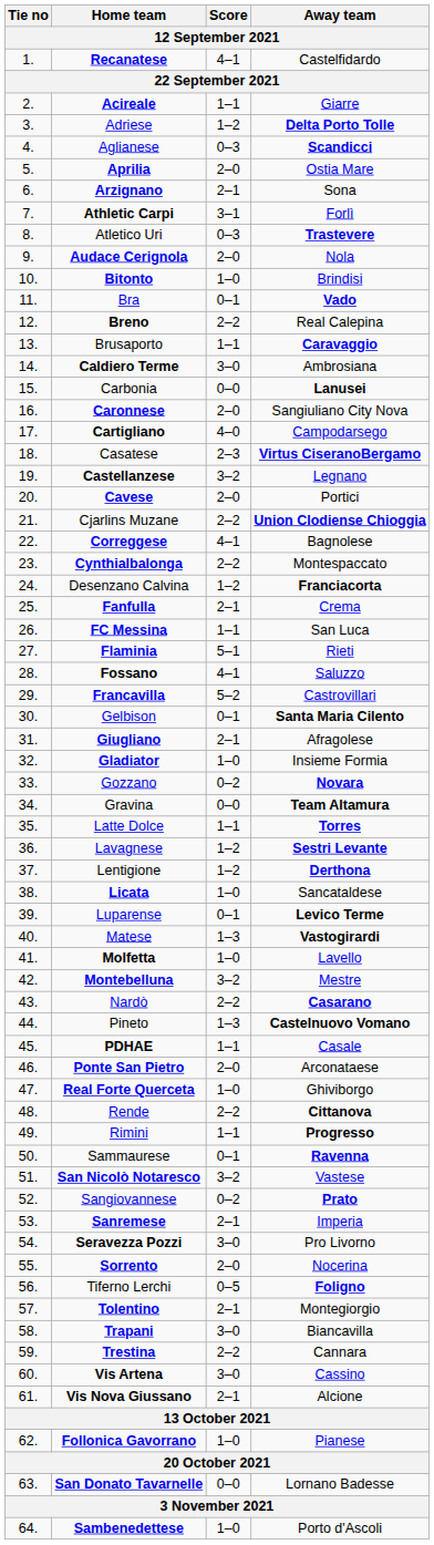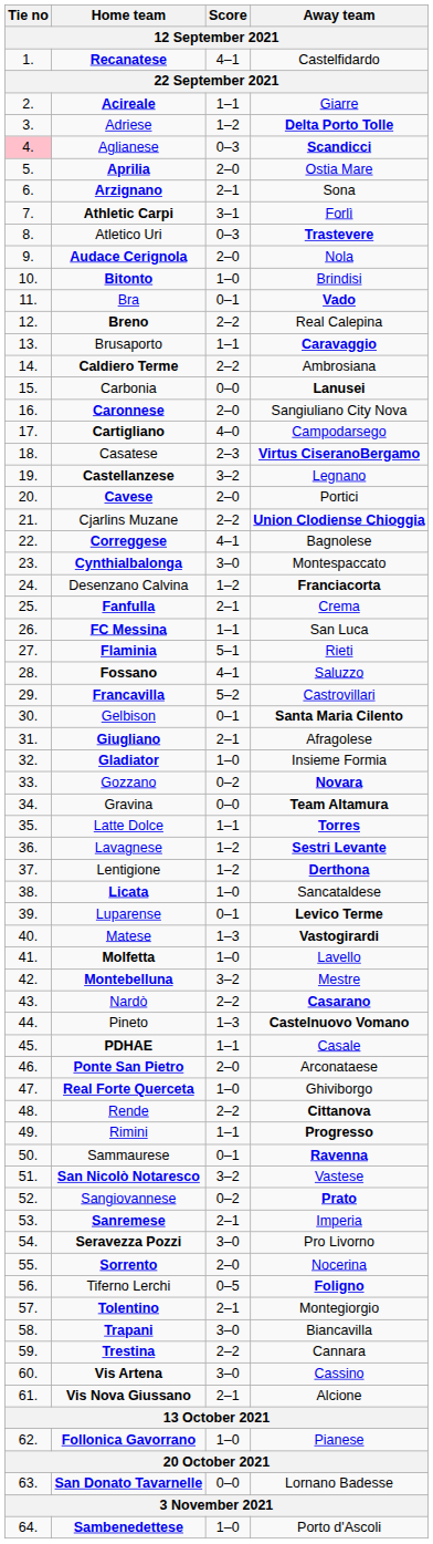 <table class="wikitable" style="text-align: center">
 <tr>
 <th>Tie no</th>
 <th>Home team</th>
 <th>Score</th>
 <th>Away team</th>
 </tr>
 <tr>
 <th colspan="4">12 September 2021</th>
 </tr>
 <tr>
 <td>1.</td>
 <td><strong><a href='#'>Recanatese</a></strong></td>
 <td>4–1</td>
 <td>Castelfidardo</td>
 </tr>
 <tr>
 <th colspan="4">22 September 2021</th>
 </tr>
 <tr>
 <td>2.</td>
 <td><strong><a href='#'>Acireale</a></strong></td>
 <td>1–1 </td>
 <td><a href='#'>Giarre</a></td>
 </tr>
 <tr>
 <td>3.</td>
 <td><a href='#'>Adriese</a></td>
 <td>1–2</td>
 <td><strong><a href='#'>Delta Porto Tolle</a></strong></td>
 </tr>
 <tr>
-<td>4.</td>
+<td style="background: pink;">4.</td>
 <td><a href='#'>Aglianese</a></td>
 <td>0–3</td>
 <td><strong><a href='#'>Scandicci</a></strong></td>
 </tr>
 <tr>
 <td>5.</td>
 <td><strong><a href='#'>Aprilia</a></strong></td>
 <td>2–0</td>
 <td><a href='#'>Ostia Mare</a></td>
 </tr>
 <tr>
 <td>6.</td>
 <td><strong><a href='#'>Arzignano</a></strong></td>
 <td>2–1</td>
 <td>Sona</td>
 </tr>
 <tr>
 <td>7.</td>
 <td><strong>Athletic Carpi</strong></td>
 <td>3–1</td>
 <td><a href='#'>Forlì</a></td>
 </tr>
 <tr>
 <td>8.</td>
 <td>Atletico Uri</td>
 <td>0–3</td>
 <td><strong><a href='#'>Trastevere</a></strong></td>
 </tr>
 <tr>
 <td>9.</td>
 <td><strong><a href='#'>Audace Cerignola</a></strong></td>
 <td>2–0</td>
 <td><a href='#'>Nola</a></td>
 </tr>
 <tr>
 <td>10.</td>
 <td><strong><a href='#'>Bitonto</a></strong></td>
 <td>1–0</td>
 <td><a href='#'>Brindisi</a></td>
 </tr>
 <tr>
 <td>11.</td>
 <td><a href='#'>Bra</a></td>
 <td>0–1</td>
 <td><strong><a href='#'>Vado</a></strong></td>
 </tr>
 <tr>
 <td>12.</td>
 <td><strong>Breno</strong></td>
 <td>2–2 </td>
 <td>Real Calepina</td>
 </tr>
 <tr>
 <td>13.</td>
 <td>Brusaporto</td>
 <td>1–1 </td>
 <td><strong><a href='#'>Caravaggio</a></strong></td>
 </tr>
 <tr>
 <td>14.</td>
 <td><strong>Caldiero Terme</strong></td>
-<td>3–0</td>
+<td>2–2 </td>
 <td>Ambrosiana</td>
 </tr>
 <tr>
 <td>15.</td>
 <td>Carbonia</td>
 <td>0–0 </td>
 <td><strong>Lanusei</strong></td>
 </tr>
 <tr>
 <td>16.</td>
 <td><strong><a href='#'>Caronnese</a></strong></td>
 <td>2–0</td>
 <td>Sangiuliano City Nova</td>
 </tr>
 <tr>
 <td>17.</td>
 <td><strong>Cartigliano</strong></td>
 <td>4–0</td>
 <td><a href='#'>Campodarsego</a></td>
 </tr>
 <tr>
 <td>18.</td>
 <td>Casatese</td>
 <td>2–3</td>
 <td><strong><a href='#'>Virtus CiseranoBergamo</a></strong></td>
 </tr>
 <tr>
 <td>19.</td>
 <td><strong>Castellanzese</strong></td>
 <td>3–2</td>
 <td><a href='#'>Legnano</a></td>
 </tr>
 <tr>
 <td>20.</td>
 <td><strong><a href='#'>Cavese</a></strong></td>
 <td>2–0</td>
 <td>Portici</td>
 </tr>
 <tr>
 <td>21.</td>
 <td>Cjarlins Muzane</td>
 <td>2–2 </td>
 <td><strong><a href='#'>Union Clodiense Chioggia</a></strong></td>
 </tr>
 <tr>
 <td>22.</td>
 <td><strong><a href='#'>Correggese</a></strong></td>
 <td>4–1</td>
 <td>Bagnolese</td>
 </tr>
 <tr>
 <td>23.</td>
 <td><strong><a href='#'>Cynthialbalonga</a></strong></td>
-<td>2–2 </td>
+<td>3–0</td>
 <td>Montespaccato</td>
 </tr>
 <tr>
 <td>24.</td>
 <td>Desenzano Calvina</td>
 <td>1–2</td>
 <td><strong>Franciacorta</strong></td>
 </tr>
 <tr>
 <td>25.</td>
 <td><strong><a href='#'>Fanfulla</a></strong></td>
 <td>2–1</td>
 <td><a href='#'>Crema</a></td>
 </tr>
 <tr>
 <td>26.</td>
 <td><strong><a href='#'>FC Messina</a></strong></td>
 <td>1–1 </td>
 <td>San Luca</td>
 </tr>
 <tr>
 <td>27.</td>
 <td><strong><a href='#'>Flaminia</a></strong></td>
 <td>5–1</td>
 <td><a href='#'>Rieti</a></td>
 </tr>
 <tr>
 <td>28.</td>
 <td><strong>Fossano</strong></td>
 <td>4–1</td>
 <td><a href='#'>Saluzzo</a></td>
 </tr>
 <tr>
 <td>29.</td>
 <td><strong><a href='#'>Francavilla</a></strong></td>
 <td>5–2</td>
 <td><a href='#'>Castrovillari</a></td>
 </tr>
 <tr>
 <td>30.</td>
 <td><a href='#'>Gelbison</a></td>
 <td>0–1</td>
 <td><strong>Santa Maria Cilento</strong></td>
 </tr>
 <tr>
 <td>31.</td>
 <td><strong><a href='#'>Giugliano</a></strong></td>
 <td>2–1</td>
 <td>Afragolese</td>
 </tr>
 <tr>
 <td>32.</td>
 <td><strong><a href='#'>Gladiator</a></strong></td>
 <td>1–0</td>
 <td>Insieme Formia</td>
 </tr>
 <tr>
 <td>33.</td>
 <td><a href='#'>Gozzano</a></td>
 <td>0–2</td>
 <td><strong><a href='#'>Novara</a></strong></td>
 </tr>
 <tr>
 <td>34.</td>
 <td>Gravina</td>
 <td>0–0 </td>
 <td><strong>Team Altamura</strong></td>
 </tr>
 <tr>
 <td>35.</td>
 <td><a href='#'>Latte Dolce</a></td>
 <td>1–1 </td>
 <td><strong><a href='#'>Torres</a></strong></td>
 </tr>
 <tr>
 <td>36.</td>
 <td><a href='#'>Lavagnese</a></td>
 <td>1–2</td>
 <td><strong><a href='#'>Sestri Levante</a></strong></td>
 </tr>
 <tr>
 <td>37.</td>
 <td>Lentigione</td>
 <td>1–2</td>
 <td><strong><a href='#'>Derthona</a></strong></td>
 </tr>
 <tr>
 <td>38.</td>
 <td><strong><a href='#'>Licata</a></strong></td>
 <td>1–0</td>
 <td>Sancataldese</td>
 </tr>
 <tr>
 <td>39.</td>
 <td><a href='#'>Luparense</a></td>
 <td>0–1</td>
 <td><strong>Levico Terme</strong></td>
 </tr>
 <tr>
 <td>40.</td>
 <td><a href='#'>Matese</a></td>
 <td>1–3</td>
 <td><strong>Vastogirardi</strong></td>
 </tr>
 <tr>
 <td>41.</td>
 <td><strong>Molfetta</strong></td>
 <td>1–0</td>
 <td><a href='#'>Lavello</a></td>
 </tr>
 <tr>
 <td>42.</td>
 <td><strong><a href='#'>Montebelluna</a></strong></td>
 <td>3–2</td>
 <td><a href='#'>Mestre</a></td>
 </tr>
 <tr>
 <td>43.</td>
 <td><a href='#'>Nardò</a></td>
 <td>2–2 </td>
 <td><strong><a href='#'>Casarano</a></strong></td>
 </tr>
 <tr>
 <td>44.</td>
 <td>Pineto</td>
 <td>1–3</td>
 <td><strong>Castelnuovo Vomano</strong></td>
 </tr>
 <tr>
 <td>45.</td>
 <td><strong>PDHAE</strong></td>
 <td>1–1 </td>
 <td><a href='#'>Casale</a></td>
 </tr>
 <tr>
 <td>46.</td>
 <td><strong><a href='#'>Ponte San Pietro</a></strong></td>
 <td>2–0</td>
 <td>Arconataese</td>
 </tr>
 <tr>
 <td>47.</td>
 <td><strong><a href='#'>Real Forte Querceta</a></strong></td>
 <td>1–0</td>
 <td>Ghiviborgo</td>
 </tr>
 <tr>
 <td>48.</td>
 <td><a href='#'>Rende</a></td>
 <td>2–2 </td>
 <td><strong>Cittanova</strong></td>
 </tr>
 <tr>
 <td>49.</td>
 <td><a href='#'>Rimini</a></td>
 <td>1–1 </td>
 <td><strong>Progresso</strong></td>
 </tr>
 <tr>
 <td>50.</td>
 <td>Sammaurese</td>
 <td>0–1</td>
 <td><strong><a href='#'>Ravenna</a></strong></td>
 </tr>
 <tr>
 <td>51.</td>
 <td><strong><a href='#'>San Nicolò Notaresco</a></strong></td>
 <td>3–2</td>
 <td><a href='#'>Vastese</a></td>
 </tr>
 <tr>
 <td>52.</td>
 <td><a href='#'>Sangiovannese</a></td>
 <td>0–2</td>
 <td><strong><a href='#'>Prato</a></strong></td>
 </tr>
 <tr>
 <td>53.</td>
 <td><strong><a href='#'>Sanremese</a></strong></td>
 <td>2–1</td>
 <td><a href='#'>Imperia</a></td>
 </tr>
 <tr>
 <td>54.</td>
 <td><strong>Seravezza Pozzi</strong></td>
 <td>3–0</td>
 <td>Pro Livorno</td>
 </tr>
 <tr>
 <td>55.</td>
 <td><strong><a href='#'>Sorrento</a></strong></td>
 <td>2–0</td>
 <td><a href='#'>Nocerina</a></td>
 </tr>
 <tr>
 <td>56.</td>
 <td>Tiferno Lerchi</td>
 <td>0–5</td>
 <td><strong><a href='#'>Foligno</a></strong></td>
 </tr>
 <tr>
 <td>57.</td>
 <td><strong><a href='#'>Tolentino</a></strong></td>
 <td>2–1</td>
 <td>Montegiorgio</td>
 </tr>
 <tr>
 <td>58.</td>
 <td><strong><a href='#'>Trapani</a></strong></td>
 <td>3–0</td>
 <td>Biancavilla</td>
 </tr>
 <tr>
 <td>59.</td>
 <td><strong><a href='#'>Trestina</a></strong></td>
 <td>2–2 </td>
 <td>Cannara</td>
 </tr>
 <tr>
 <td>60.</td>
 <td><strong>Vis Artena</strong></td>
 <td>3–0</td>
 <td><a href='#'>Cassino</a></td>
 </tr>
 <tr>
 <td>61.</td>
 <td><strong>Vis Nova Giussano</strong></td>
 <td>2–1</td>
 <td>Alcione</td>
 </tr>
 <tr>
 <th colspan="4">13 October 2021</th>
 </tr>
 <tr>
 <td>62.</td>
 <td><strong><a href='#'>Follonica Gavorrano</a></strong></td>
 <td>1–0</td>
 <td><a href='#'>Pianese</a></td>
 </tr>
 <tr>
 <th colspan="4">20 October 2021</th>
 </tr>
 <tr>
 <td>63.</td>
 <td><strong><a href='#'>San Donato Tavarnelle</a></strong></td>
 <td>0–0 </td>
 <td>Lornano Badesse</td>
 </tr>
 <tr>
 <th colspan="4">3 November 2021</th>
 </tr>
 <tr>
 <td>64.</td>
 <td><strong><a href='#'>Sambenedettese</a></strong></td>
 <td>1–0</td>
 <td>Porto d'Ascoli</td>
 </tr>
 </table>
